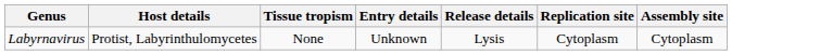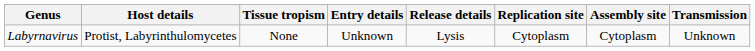 <table class="wikitable sortable" style="text-align:center">
 <tr>
 <th>Genus</th>
 <th>Host details</th>
 <th>Tissue tropism</th>
 <th>Entry details</th>
 <th>Release details</th>
 <th>Replication site</th>
 <th>Assembly site</th>
+<th>Transmission</th>
 </tr>
 <tr>
 <td><em>Labyrnavirus</em></td>
 <td>Protist, Labyrinthulomycetes</td>
 <td>None</td>
 <td>Unknown</td>
 <td>Lysis</td>
 <td>Cytoplasm</td>
 <td>Cytoplasm</td>
+<td>Unknown</td>
 </tr>
 </table>
